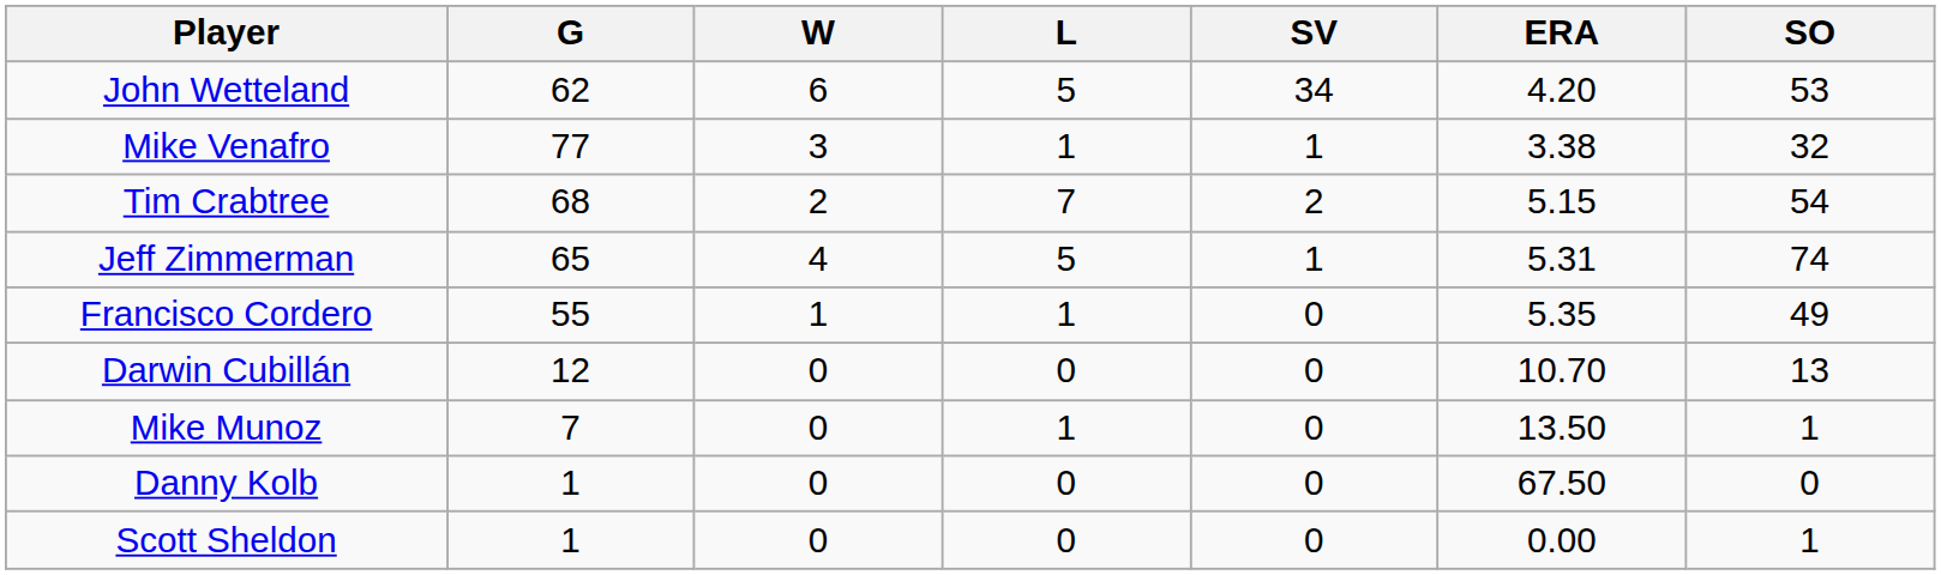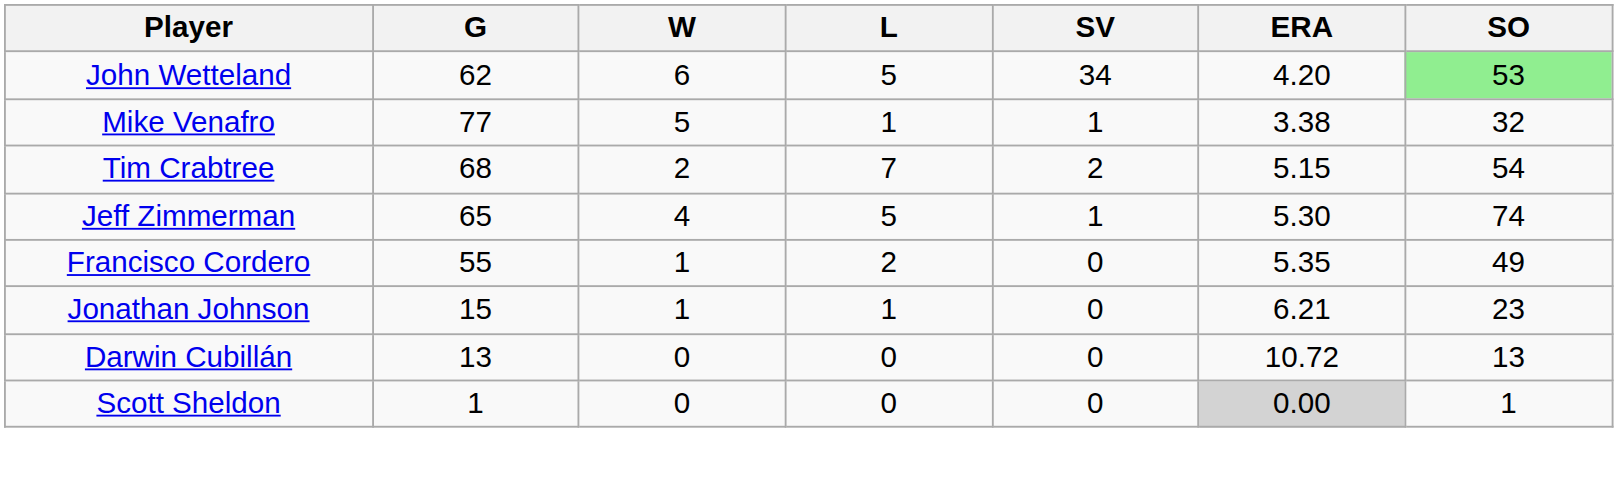 <table class="wikitable sortable">
 <tr>
 <th bgcolor="#DDDDFF" width="16%">Player</th>
 <th bgcolor="#DDDDFF" width="9%">G</th>
 <th bgcolor="#DDDDFF" width="9%">W</th>
 <th bgcolor="#DDDDFF" width="9%">L</th>
 <th bgcolor="#DDDDFF" width="9%">SV</th>
 <th bgcolor="#DDDDFF" width="9%">ERA</th>
 <th bgcolor="#DDDDFF" width="9%">SO</th>
 </tr>
 <tr align=center>
 <td><a href='#'>John Wetteland</a></td>
 <td>62</td>
 <td>6</td>
 <td>5</td>
 <td>34</td>
 <td>4.20</td>
-<td>53</td>
+<td style="background: lightgreen;">53</td>
 </tr>
 <tr align=center>
 <td><a href='#'>Mike Venafro</a></td>
 <td>77</td>
-<td>3</td>
+<td>5</td>
 <td>1</td>
 <td>1</td>
 <td>3.38</td>
 <td>32</td>
 </tr>
 <tr align=center>
 <td><a href='#'>Tim Crabtree</a></td>
 <td>68</td>
 <td>2</td>
 <td>7</td>
 <td>2</td>
 <td>5.15</td>
 <td>54</td>
 </tr>
 <tr align=center>
 <td><a href='#'>Jeff Zimmerman</a></td>
 <td>65</td>
 <td>4</td>
 <td>5</td>
 <td>1</td>
-<td>5.31</td>
+<td>5.30</td>
 <td>74</td>
 </tr>
 <tr align=center>
 <td><a href='#'>Francisco Cordero</a></td>
 <td>55</td>
 <td>1</td>
-<td>1</td>
+<td>2</td>
 <td>0</td>
 <td>5.35</td>
 <td>49</td>
 </tr>
 <tr align=center>
+<td><a href='#'>Jonathan Johnson</a></td>
+<td>15</td>
+<td>1</td>
+<td>1</td>
+<td>0</td>
+<td>6.21</td>
+<td>23</td>
+</tr>
+<tr align=center>
 <td><a href='#'>Darwin Cubillán</a></td>
-<td>12</td>
+<td>13</td>
 <td>0</td>
 <td>0</td>
 <td>0</td>
-<td>10.70</td>
+<td>10.72</td>
 <td>13</td>
-</tr>
-<tr align=center>
-<td><a href='#'>Mike Munoz</a></td>
-<td>7</td>
-<td>0</td>
-<td>1</td>
-<td>0</td>
-<td>13.50</td>
-<td>1</td>
-</tr>
-<tr align=center>
-<td><a href='#'>Danny Kolb</a></td>
-<td>1</td>
-<td>0</td>
-<td>0</td>
-<td>0</td>
-<td>67.50</td>
-<td>0</td>
 </tr>
 <tr align=center>
 <td><a href='#'>Scott Sheldon</a></td>
 <td>1</td>
 <td>0</td>
 <td>0</td>
 <td>0</td>
-<td>0.00</td>
+<td style="background: lightgrey;">0.00</td>
 <td>1</td>
 </tr>
 </table>
